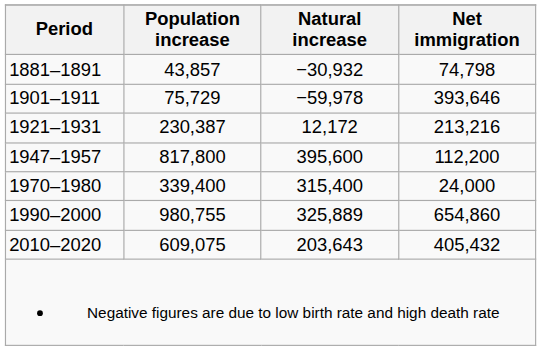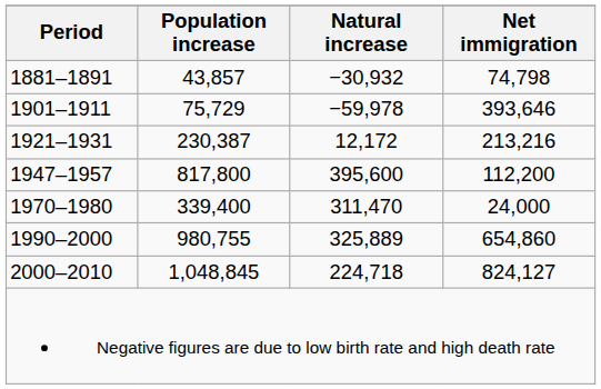 <table class="wikitable" style="float:right; text-align:center; margin:1em;">
 <tr>
 </tr>
 <tr>
 <th style="width:6em;">Period</th>
 <th style="width:7em;">Population increase</th>
 <th style="width:7em;">Natural increase</th>
 <th style="width:7em;">Net immigration</th>
 </tr>
 <tr>
 <td align=left>1881–1891</td>
 <td>43,857</td>
 <td>−30,932</td>
 <td>74,798</td>
 </tr>
 <tr>
 <td align=left>1901–1911</td>
 <td>75,729</td>
 <td>−59,978</td>
 <td>393,646</td>
 </tr>
 <tr>
 <td align=left>1921–1931</td>
 <td>230,387</td>
 <td>12,172</td>
 <td>213,216</td>
 </tr>
 <tr>
 <td align=left>1947–1957</td>
 <td>817,800</td>
 <td>395,600</td>
 <td>112,200</td>
 </tr>
 <tr>
 <td align=left>1970–1980</td>
 <td>339,400</td>
-<td>315,400</td>
+<td>311,470</td>
 <td>24,000</td>
 </tr>
 <tr>
 <td align=left>1990–2000</td>
 <td>980,755</td>
 <td>325,889</td>
 <td>654,860</td>
 </tr>
 <tr>
-<td align=left>2010–2020</td>
-<td>609,075</td>
-<td>203,643</td>
-<td>405,432</td>
+<td align=left>2000–2010</td>
+<td>1,048,845</td>
+<td>224,718</td>
+<td>824,127</td>
 </tr>
 <tr>
 <td colspan=4><br><ul><li><small> Negative figures are due to low birth rate and high death rate</small></li></ul></td>
 </tr>
 </table>
